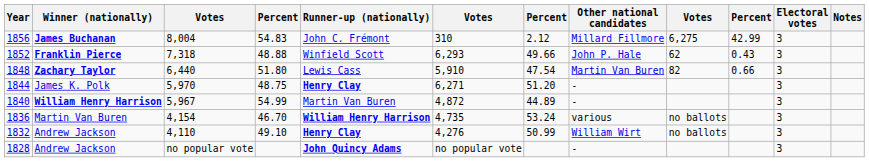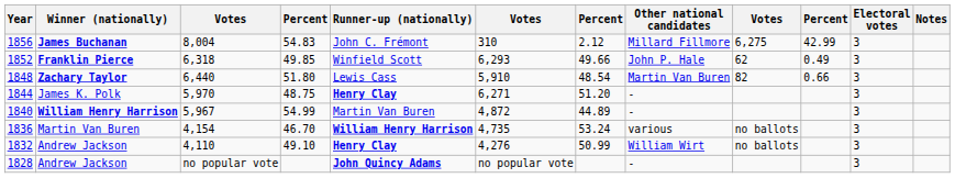 <table class="wikitable sortable">
 <tr>
 <th data-sort-type="number">Year</th>
 <th>Winner (nationally)</th>
 <th data-sort-type="number">Votes</th>
 <th data-sort-type="number">Percent</th>
 <th>Runner-up (nationally)</th>
 <th data-sort-type="number">Votes</th>
 <th data-sort-type="number">Percent</th>
 <th>Other national<br>candidates</th>
 <th data-sort-type="number">Votes</th>
 <th data-sort-type="number">Percent</th>
 <th data-sort-type="number">Electoral<br>votes</th>
 <th class="unsortable">Notes</th>
 </tr>
 <tr>
 <td><a href='#'>1856</a></td>
 <td><strong><a href='#'>James Buchanan</a></strong></td>
 <td>8,004</td>
 <td>54.83</td>
 <td><a href='#'>John C. Frémont</a></td>
 <td>310</td>
 <td>2.12</td>
 <td><a href='#'>Millard Fillmore</a></td>
 <td>6,275</td>
 <td>42.99</td>
 <td>3</td>
 <td></td>
 </tr>
 <tr>
 <td><a href='#'>1852</a></td>
 <td><strong><a href='#'>Franklin Pierce</a></strong></td>
-<td>7,318</td>
-<td>48.88</td>
+<td>6,318</td>
+<td>49.85</td>
 <td><a href='#'>Winfield Scott</a></td>
 <td>6,293</td>
 <td>49.66</td>
 <td><a href='#'>John P. Hale</a></td>
 <td>62</td>
-<td>0.43</td>
+<td>0.49</td>
 <td>3</td>
 <td></td>
 </tr>
 <tr>
 <td><a href='#'>1848</a></td>
 <td><strong><a href='#'>Zachary Taylor</a></strong></td>
 <td>6,440</td>
 <td>51.80</td>
 <td><a href='#'>Lewis Cass</a></td>
 <td>5,910</td>
-<td>47.54</td>
+<td>48.54</td>
 <td><a href='#'>Martin Van Buren</a></td>
 <td>82</td>
 <td>0.66</td>
 <td>3</td>
 <td></td>
 </tr>
 <tr>
 <td><a href='#'>1844</a></td>
 <td><a href='#'>James K. Polk</a></td>
 <td>5,970</td>
 <td>48.75</td>
 <td><strong><a href='#'>Henry Clay</a></strong></td>
 <td>6,271</td>
 <td>51.20</td>
 <td>-</td>
 <td></td>
 <td></td>
 <td>3</td>
 <td></td>
 </tr>
 <tr>
 <td><a href='#'>1840</a></td>
 <td><strong><a href='#'>William Henry Harrison</a></strong></td>
 <td>5,967</td>
 <td>54.99</td>
 <td><a href='#'>Martin Van Buren</a></td>
 <td>4,872</td>
 <td>44.89</td>
 <td>-</td>
 <td></td>
 <td></td>
 <td>3</td>
 <td></td>
 </tr>
 <tr>
 <td><a href='#'>1836</a></td>
 <td><a href='#'>Martin Van Buren</a></td>
 <td>4,154</td>
 <td>46.70</td>
 <td><strong><a href='#'>William Henry Harrison</a></strong></td>
 <td>4,735</td>
 <td>53.24</td>
 <td>various</td>
 <td>no ballots</td>
 <td></td>
 <td>3</td>
 <td></td>
 </tr>
 <tr>
 <td><a href='#'>1832</a></td>
 <td><a href='#'>Andrew Jackson</a></td>
 <td>4,110</td>
 <td>49.10</td>
 <td><strong><a href='#'>Henry Clay</a></strong></td>
 <td>4,276</td>
 <td>50.99</td>
 <td><a href='#'>William Wirt</a></td>
 <td>no ballots</td>
 <td></td>
 <td>3</td>
 <td></td>
 </tr>
 <tr>
 <td><a href='#'>1828</a></td>
 <td><a href='#'>Andrew Jackson</a></td>
 <td>no popular vote</td>
 <td></td>
 <td><strong><a href='#'>John Quincy Adams</a></strong></td>
 <td>no popular vote</td>
 <td></td>
 <td>-</td>
 <td></td>
 <td></td>
 <td>3</td>
 <td></td>
 </tr>
 </table>
